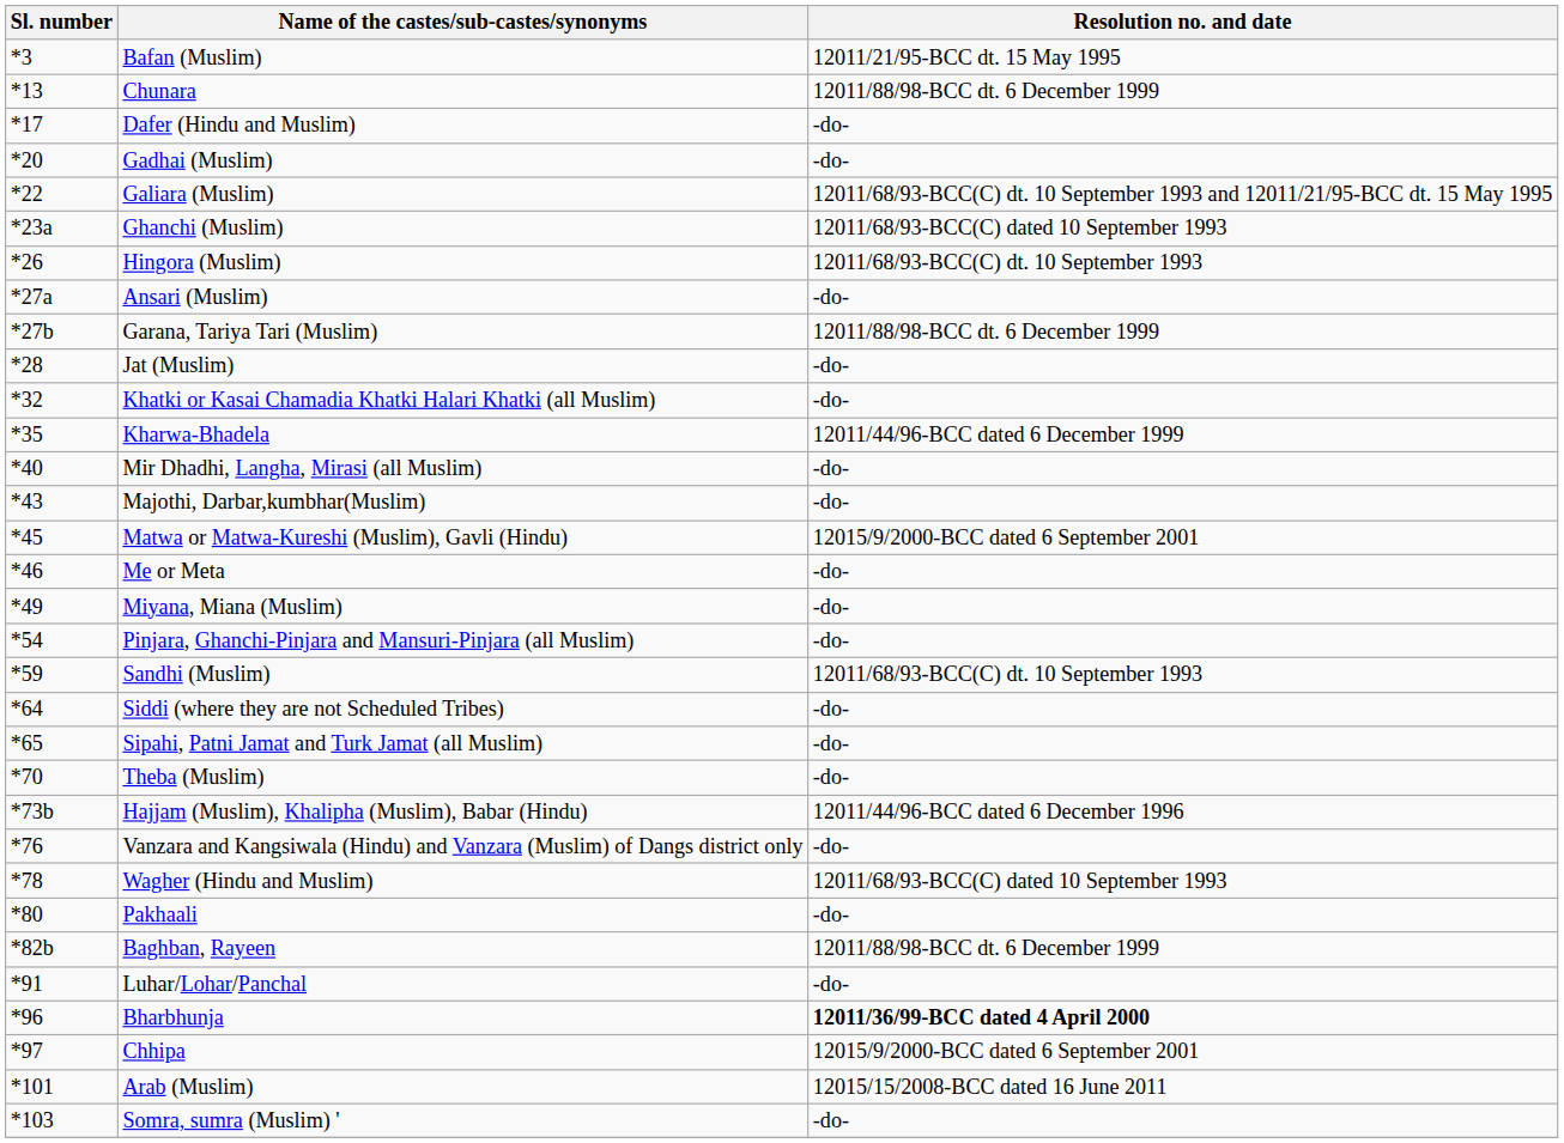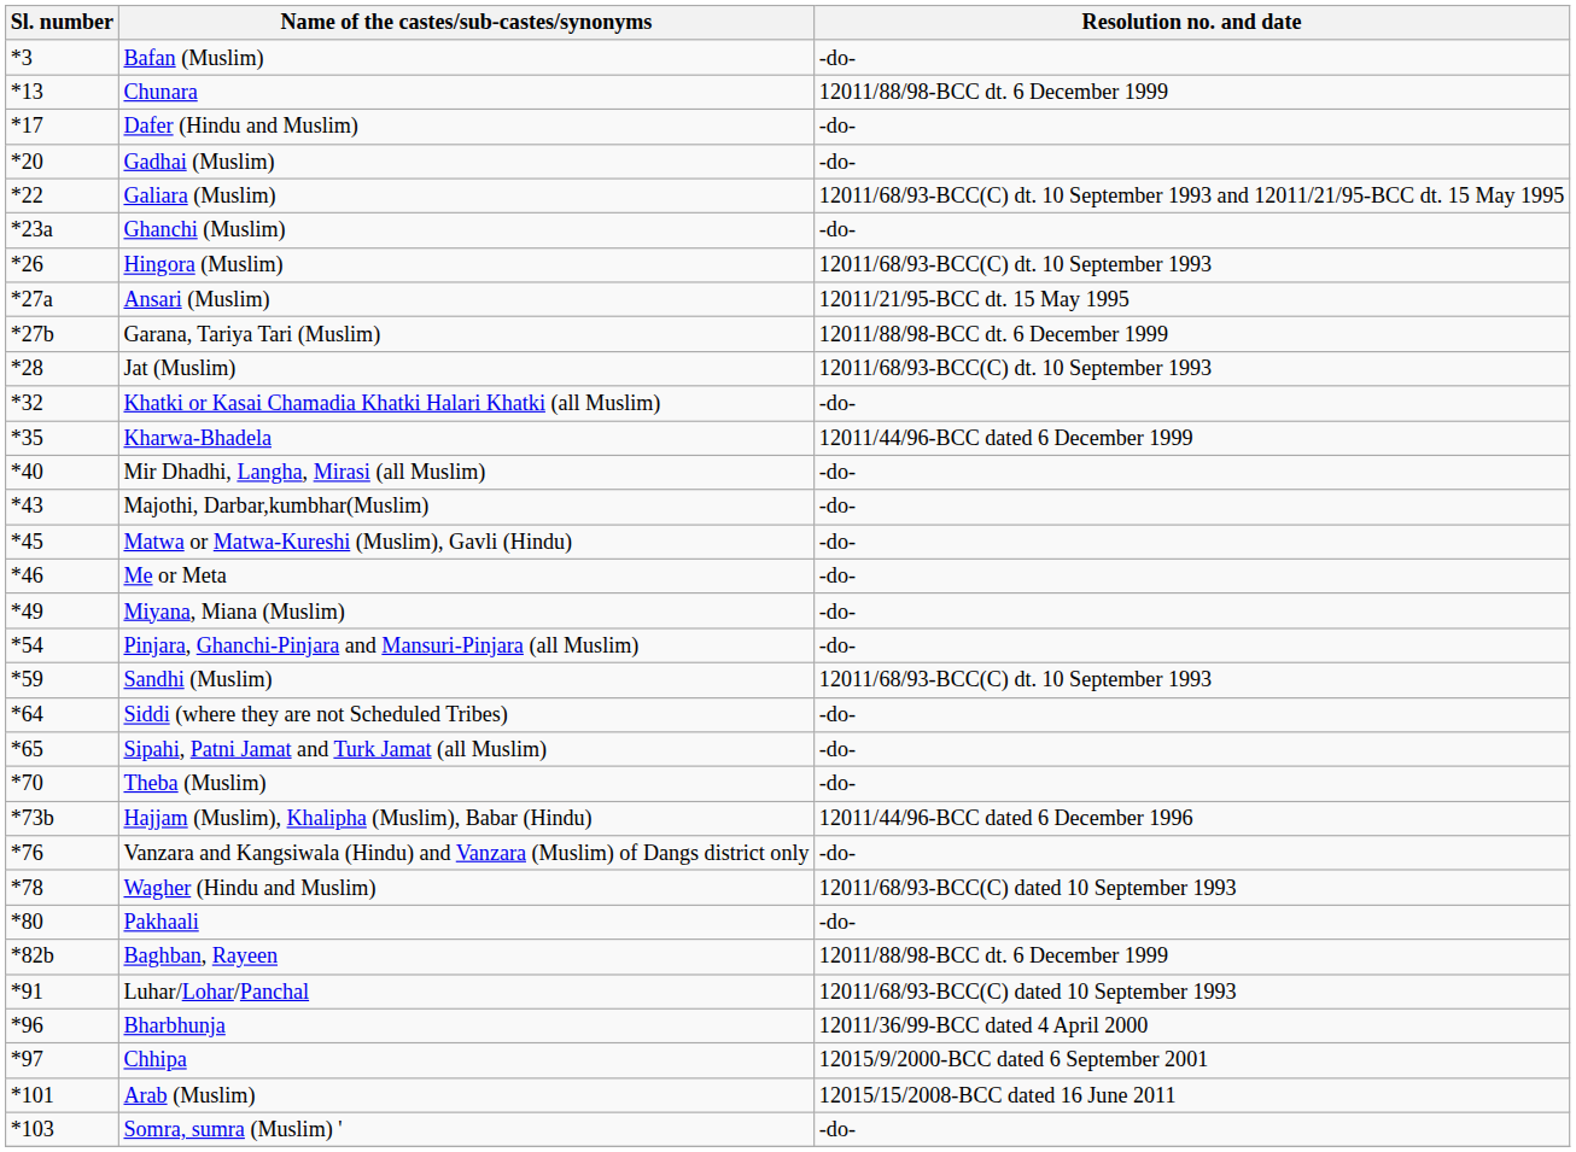 <table class="wikitable">
 <tr>
 <th>Sl. number</th>
 <th>Name of the castes/sub-castes/synonyms</th>
 <th>Resolution no. and date</th>
 </tr>
 <tr>
 <td>*3</td>
 <td><a href='#'>Bafan</a> (Muslim)</td>
-<td>12011/21/95-BCC dt. 15 May 1995</td>
+<td>-do-</td>
 </tr>
 <tr>
 <td>*13</td>
 <td><a href='#'>Chunara</a></td>
 <td>12011/88/98-BCC dt. 6 December 1999</td>
 </tr>
 <tr>
 <td>*17</td>
 <td><a href='#'>Dafer</a> (Hindu and Muslim)</td>
 <td>-do-</td>
 </tr>
 <tr>
 <td>*20</td>
 <td><a href='#'>Gadhai</a> (Muslim)</td>
 <td>-do-</td>
 </tr>
 <tr>
 <td>*22</td>
 <td><a href='#'>Galiara</a> (Muslim)</td>
 <td>12011/68/93-BCC(C) dt. 10 September 1993 and 12011/21/95-BCC dt. 15 May 1995</td>
 </tr>
 <tr>
 <td>*23a</td>
 <td><a href='#'>Ghanchi</a> (Muslim)</td>
-<td>12011/68/93-BCC(C) dated 10 September 1993</td>
+<td>-do-</td>
 </tr>
 <tr>
 <td>*26</td>
 <td><a href='#'>Hingora</a> (Muslim)</td>
 <td>12011/68/93-BCC(C) dt. 10 September 1993</td>
 </tr>
 <tr>
 <td>*27a</td>
 <td><a href='#'>Ansari</a> (Muslim)</td>
-<td>-do-</td>
+<td>12011/21/95-BCC dt. 15 May 1995</td>
 </tr>
 <tr>
 <td>*27b</td>
 <td>Garana, Tariya Tari (Muslim)</td>
 <td>12011/88/98-BCC dt. 6 December 1999</td>
 </tr>
 <tr>
 <td>*28</td>
 <td>Jat (Muslim)</td>
-<td>-do-</td>
+<td>12011/68/93-BCC(C) dt. 10 September 1993</td>
 </tr>
 <tr>
 <td>*32</td>
 <td><a href='#'>Khatki or Kasai Chamadia Khatki Halari Khatki</a> (all Muslim)</td>
 <td>-do-</td>
 </tr>
 <tr>
 <td>*35</td>
 <td><a href='#'>Kharwa-Bhadela</a></td>
 <td>12011/44/96-BCC dated 6 December 1999</td>
 </tr>
 <tr>
 <td>*40</td>
 <td>Mir Dhadhi, <a href='#'>Langha</a>, <a href='#'>Mirasi</a> (all Muslim)</td>
 <td>-do-</td>
 </tr>
 <tr>
 <td>*43</td>
 <td>Majothi, Darbar,kumbhar(Muslim)</td>
 <td>-do-</td>
 </tr>
 <tr>
 <td>*45</td>
 <td><a href='#'>Matwa</a> or <a href='#'>Matwa-Kureshi</a> (Muslim), Gavli (Hindu)</td>
-<td>12015/9/2000-BCC dated 6 September 2001</td>
+<td>-do-</td>
 </tr>
 <tr>
 <td>*46</td>
 <td><a href='#'>Me</a> or Meta</td>
 <td>-do-</td>
 </tr>
 <tr>
 <td>*49</td>
 <td><a href='#'>Miyana</a>, Miana (Muslim)</td>
 <td>-do-</td>
 </tr>
 <tr>
 <td>*54</td>
 <td><a href='#'>Pinjara</a>, <a href='#'>Ghanchi-Pinjara</a> and <a href='#'>Mansuri-Pinjara</a> (all Muslim)</td>
 <td>-do-</td>
 </tr>
 <tr>
 <td>*59</td>
 <td><a href='#'>Sandhi</a> (Muslim)</td>
 <td>12011/68/93-BCC(C) dt. 10 September 1993</td>
 </tr>
 <tr>
 <td>*64</td>
 <td><a href='#'>Siddi</a> (where they are not Scheduled Tribes)</td>
 <td>-do-</td>
 </tr>
 <tr>
 <td>*65</td>
 <td><a href='#'>Sipahi</a>, <a href='#'>Patni Jamat</a> and <a href='#'>Turk Jamat</a> (all Muslim)</td>
 <td>-do-</td>
 </tr>
 <tr>
 <td>*70</td>
 <td><a href='#'>Theba</a> (Muslim)</td>
 <td>-do-</td>
 </tr>
 <tr>
 <td>*73b</td>
 <td><a href='#'>Hajjam</a> (Muslim), <a href='#'>Khalipha</a> (Muslim), Babar (Hindu)</td>
 <td>12011/44/96-BCC dated 6 December 1996</td>
 </tr>
 <tr>
 <td>*76</td>
 <td>Vanzara and Kangsiwala (Hindu) and <a href='#'>Vanzara</a> (Muslim) of Dangs district only</td>
 <td>-do-</td>
 </tr>
 <tr>
 <td>*78</td>
 <td><a href='#'>Wagher</a> (Hindu and Muslim)</td>
 <td>12011/68/93-BCC(C) dated 10 September 1993</td>
 </tr>
 <tr>
 <td>*80</td>
 <td><a href='#'>Pakhaali</a></td>
 <td>-do-</td>
 </tr>
 <tr>
 <td>*82b</td>
 <td><a href='#'>Baghban</a>, <a href='#'>Rayeen</a></td>
 <td>12011/88/98-BCC dt. 6 December 1999</td>
 </tr>
 <tr>
 <td>*91</td>
 <td>Luhar/<a href='#'>Lohar</a>/<a href='#'>Panchal</a> </td>
-<td>-do-</td>
+<td>12011/68/93-BCC(C) dated 10 September 1993</td>
 </tr>
 <tr>
 <td>*96</td>
 <td><a href='#'>Bharbhunja</a></td>
-<td><strong>12011/36/99-BCC dated 4 April 2000</strong></td>
+<td>12011/36/99-BCC dated 4 April 2000</td>
 </tr>
 <tr>
 <td>*97</td>
 <td><a href='#'>Chhipa</a> </td>
 <td>12015/9/2000-BCC dated 6 September 2001</td>
 </tr>
 <tr>
 <td>*101</td>
 <td><a href='#'>Arab</a> (Muslim)</td>
 <td>12015/15/2008-BCC dated 16 June 2011</td>
 </tr>
 <tr>
 <td>*103</td>
 <td><a href='#'>Somra, sumra</a> (Muslim) '</td>
 <td>-do-</td>
 </tr>
 <tr>
 </tr>
 </table>
